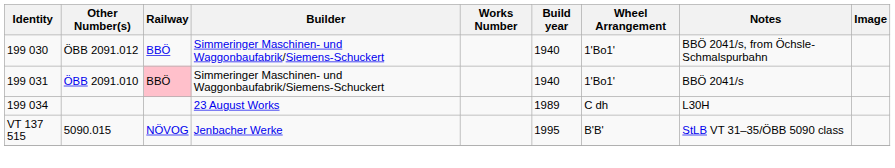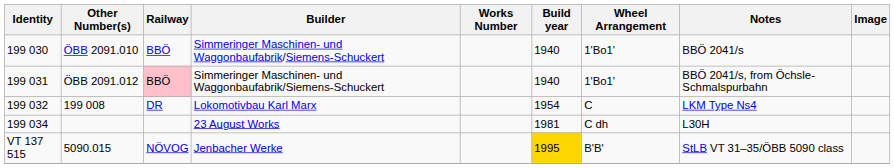 <table class="wikitable sortable">
 <tr>
 <th>Identity</th>
 <th>Other Number(s)</th>
 <th>Railway</th>
 <th>Builder</th>
 <th>Works Number</th>
 <th>Build year</th>
 <th>Wheel Arrangement</th>
 <th>Notes</th>
 <th>Image</th>
 </tr>
 <tr>
 <td>199 030</td>
-<td>ÖBB 2091.012</td>
+<td><a href='#'>ÖBB</a> 2091.010</td>
 <td><a href='#'>BBÖ</a></td>
 <td><a href='#'>Simmeringer Maschinen- und Waggonbaufabrik</a>/<a href='#'>Siemens-Schuckert</a></td>
+<td></td>
+<td>1940</td>
+<td>1'Bo1'</td>
+<td>BBÖ 2041/s</td>
+<td></td>
+</tr>
+<tr>
+<td>199 031</td>
+<td>ÖBB 2091.012</td>
+<td style="background: pink;">BBÖ</td>
+<td>Simmeringer Maschinen- und Waggonbaufabrik/Siemens-Schuckert</td>
 <td></td>
 <td>1940</td>
 <td>1'Bo1'</td>
 <td>BBÖ 2041/s, from Öchsle-Schmalspurbahn</td>
 <td></td>
 </tr>
 <tr>
-<td>199 031</td>
-<td><a href='#'>ÖBB</a> 2091.010</td>
-<td style="background: pink;">BBÖ</td>
-<td>Simmeringer Maschinen- und Waggonbaufabrik/Siemens-Schuckert</td>
+<td>199 032</td>
+<td>199 008</td>
+<td><a href='#'>DR</a></td>
+<td><a href='#'>Lokomotivbau Karl Marx</a></td>
 <td></td>
-<td>1940</td>
-<td>1'Bo1'</td>
-<td>BBÖ 2041/s</td>
+<td>1954</td>
+<td>C</td>
+<td><a href='#'>LKM Type Ns4</a></td>
 <td></td>
 </tr>
 <tr>
 <td>199 034</td>
 <td></td>
 <td></td>
 <td><a href='#'>23 August Works</a></td>
 <td></td>
-<td>1989</td>
+<td>1981</td>
 <td>C dh</td>
 <td>L30H</td>
 <td></td>
 </tr>
 <tr>
 <td>VT 137 515</td>
 <td>5090.015</td>
 <td><a href='#'>NÖVOG</a></td>
 <td><a href='#'>Jenbacher Werke</a></td>
 <td></td>
-<td>1995</td>
+<td style="background: gold;">1995</td>
 <td>B'B'</td>
 <td><a href='#'>StLB</a> VT 31–35/ÖBB 5090 class</td>
 <td></td>
 </tr>
 <tr>
 </tr>
 </table>
